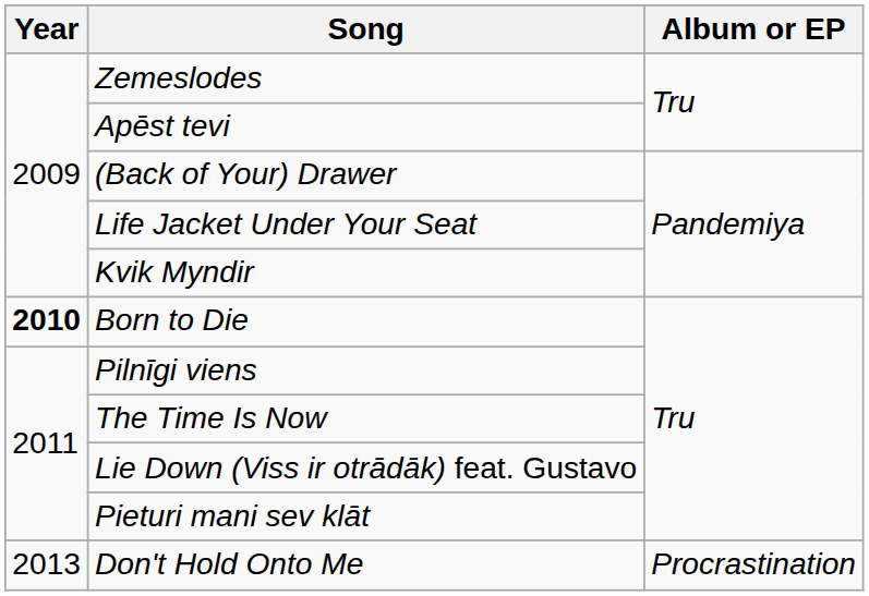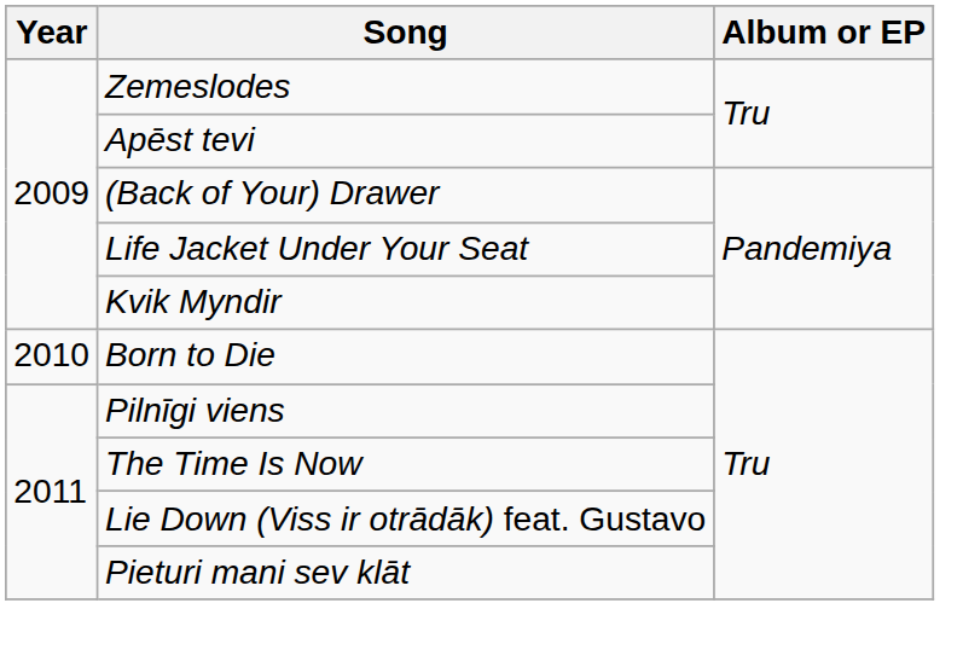 <table class="wikitable">
 <tr>
 <th align="left" valign="top">Year</th>
 <th align="left" valign="top">Song</th>
 <th align="left" valign="top">Album or EP</th>
 </tr>
 <tr>
 <td rowspan="5">2009</td>
 <td align="left" valign="top"><em>Zemeslodes</em></td>
 <td rowspan="2"><em>Tru</em></td>
 </tr>
 <tr>
 <td align="left" valign="top"><em>Apēst tevi</em></td>
 </tr>
 <tr>
 <td align="left" valign="top"><em>(Back of Your) Drawer</em></td>
 <td rowspan="3"><em>Pandemiya</em></td>
 </tr>
 <tr>
 <td align="left" valign="top"><em>Life Jacket Under Your Seat</em></td>
 </tr>
 <tr>
 <td align="left" valign="top"><em>Kvik Myndir</em></td>
 </tr>
 <tr>
-<td align="left" valign="top"><strong>2010</strong></td>
+<td align="left" valign="top">2010</td>
 <td align="left" valign="top"><em>Born to Die</em></td>
 <td rowspan="5" align="left"><em>Tru</em></td>
 </tr>
 <tr>
 <td rowspan="4">2011</td>
 <td align="left" valign="top"><em>Pilnīgi viens</em></td>
 </tr>
 <tr>
 <td align="left" valign="top"><em>The Time Is Now</em></td>
 </tr>
 <tr>
 <td align="left" valign="top"><em>Lie Down (Viss ir otrādāk)</em> feat. Gustavo</td>
 </tr>
 <tr>
 <td align="left" valign="top"><em>Pieturi mani sev klāt</em></td>
 </tr>
-<tr>
-<td align="left" valign="top">2013</td>
-<td align="left" valign="top"><em>Don't Hold Onto Me</em></td>
-<td align="left"><em>Procrastination</em></td>
-</tr>
 </table>
